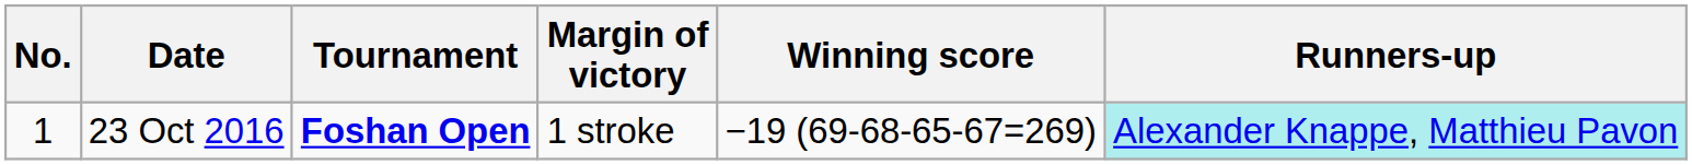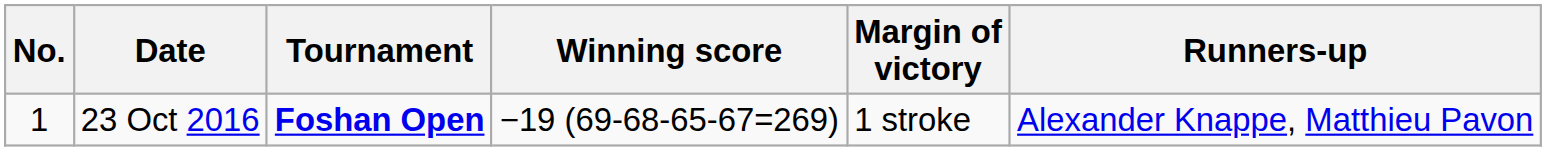 <table class="wikitable" style="font-size:95%;">
 <tr>
 <th>No.</th>
 <th>Date</th>
 <th>Tournament</th>
+<th>Winning score</th>
 <th>Margin of<br>victory</th>
-<th>Winning score</th>
 <th>Runners-up</th>
 </tr>
 <tr>
 <td align=center>1</td>
 <td align=right>23 Oct <a href='#'>2016</a></td>
 <td><strong><a href='#'>Foshan Open</a></strong></td>
+<td>−19 (69-68-65-67=269)</td>
 <td>1 stroke</td>
-<td>−19 (69-68-65-67=269)</td>
-<td style="background: paleturquoise;"> <a href='#'>Alexander Knappe</a>,  <a href='#'>Matthieu Pavon</a></td>
+<td> <a href='#'>Alexander Knappe</a>,  <a href='#'>Matthieu Pavon</a></td>
 </tr>
 </table>
